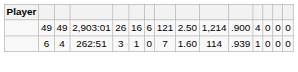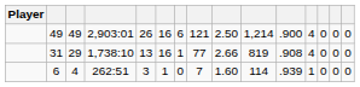 <table class="wikitable sortable" style="text-align:center;">
 <tr>
 <th>Player</th>
 <th></th>
 <th></th>
 <th></th>
 <th></th>
 <th></th>
 <th></th>
 <th></th>
 <th></th>
 <th></th>
 <th></th>
 <th></th>
 <th></th>
 <th></th>
 <th></th>
 </tr>
 <tr>
 <td style="text-align:left;"></td>
 <td>49</td>
 <td>49</td>
 <td>2,903:01</td>
 <td>26</td>
 <td>16</td>
 <td>6</td>
 <td>121</td>
 <td>2.50</td>
 <td>1,214</td>
 <td>.900</td>
 <td>4</td>
 <td>0</td>
 <td>0</td>
 <td>0</td>
 </tr>
 <tr>
 <td style="text-align:left;"></td>
+<td>31</td>
+<td>29</td>
+<td>1,738:10</td>
+<td>13</td>
+<td>16</td>
+<td>1</td>
+<td>77</td>
+<td>2.66</td>
+<td>819</td>
+<td>.908</td>
+<td>4</td>
+<td>0</td>
+<td>0</td>
+<td>0</td>
+</tr>
+<tr>
+<td style="text-align:left;"></td>
 <td>6</td>
 <td>4</td>
 <td>262:51</td>
 <td>3</td>
 <td>1</td>
 <td>0</td>
 <td>7</td>
 <td>1.60</td>
 <td>114</td>
 <td>.939</td>
 <td>1</td>
 <td>0</td>
 <td>0</td>
 <td>0</td>
 </tr>
 </table>
